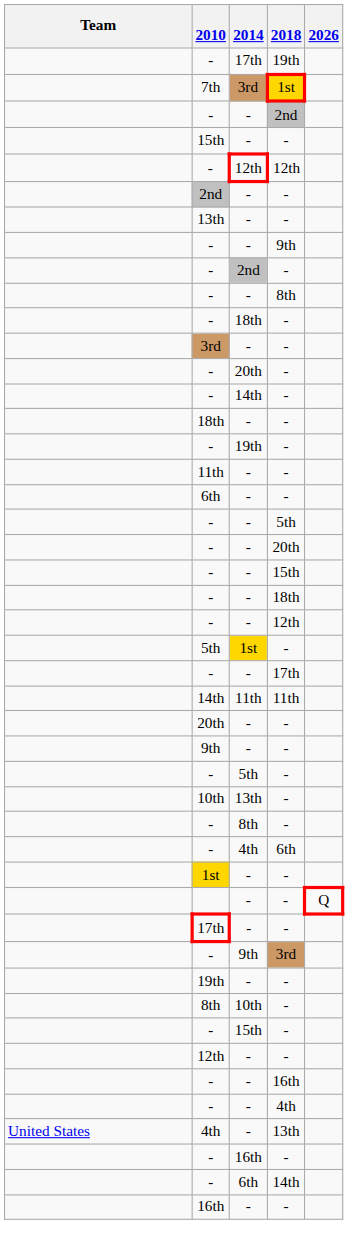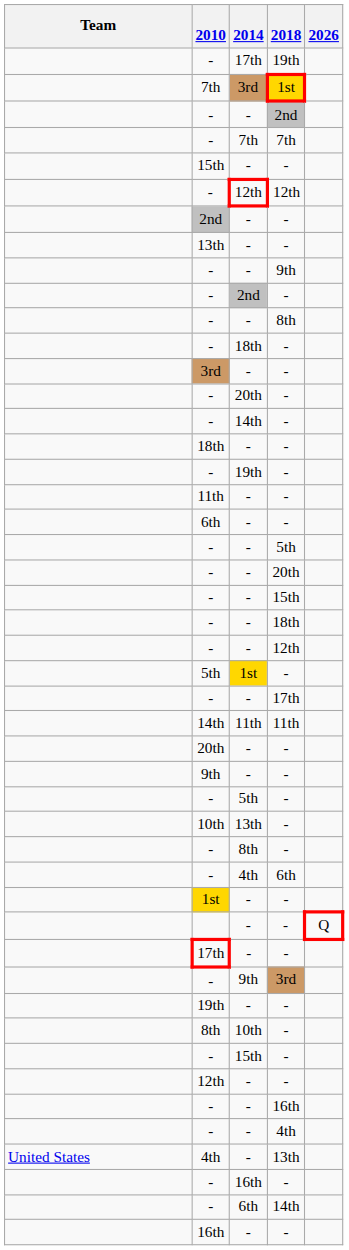 <table class=wikitable style="text-align:center; font-size:90%">
 <tr>
 <th width=170>Team</th>
 <th><br><a href='#'>2010</a></th>
 <th><br><a href='#'>2014</a></th>
 <th><br><a href='#'>2018</a></th>
 <th><br><a href='#'>2026</a></th>
 </tr>
 <tr>
 <td align=left></td>
 <td>-</td>
 <td>17th</td>
 <td>19th</td>
 <td></td>
 </tr>
 <tr>
 <td align=left></td>
 <td>7th</td>
 <td bgcolor=cc9966>3rd</td>
 <td style="border: 3px solid red" bgcolor=gold>1st</td>
 <td></td>
 </tr>
 <tr>
 <td align=left></td>
 <td>-</td>
 <td>-</td>
 <td bgcolor=silver>2nd</td>
+<td></td>
+</tr>
+<tr>
+<td align=left></td>
+<td>-</td>
+<td>7th</td>
+<td>7th</td>
 <td></td>
 </tr>
 <tr>
 <td align=left></td>
 <td>15th</td>
 <td>-</td>
 <td>-</td>
 <td></td>
 </tr>
 <tr>
 <td align=left></td>
 <td>-</td>
 <td style="border: 3px solid red">12th</td>
 <td>12th</td>
 <td></td>
 </tr>
 <tr>
 <td align=left></td>
 <td bgcolor=silver>2nd</td>
 <td>-</td>
 <td>-</td>
 <td></td>
 </tr>
 <tr>
 <td align=left></td>
 <td>13th</td>
 <td>-</td>
 <td>-</td>
 <td></td>
 </tr>
 <tr>
 <td align=left></td>
 <td>-</td>
 <td>-</td>
 <td>9th</td>
 <td></td>
 </tr>
 <tr>
 <td align=left></td>
 <td>-</td>
 <td bgcolor=silver>2nd</td>
 <td>-</td>
 <td></td>
 </tr>
 <tr>
 <td align=left></td>
 <td>-</td>
 <td>-</td>
 <td>8th</td>
 <td></td>
 </tr>
 <tr>
 <td align=left></td>
 <td>-</td>
 <td>18th</td>
 <td>-</td>
 <td></td>
 </tr>
 <tr>
 <td align=left></td>
 <td bgcolor=cc9966>3rd</td>
 <td>-</td>
 <td>-</td>
 <td></td>
 </tr>
 <tr>
 <td align=left></td>
 <td>-</td>
 <td>20th</td>
 <td>-</td>
 <td></td>
 </tr>
 <tr>
 <td align=left></td>
 <td>-</td>
 <td>14th</td>
 <td>-</td>
 <td></td>
 </tr>
 <tr>
 <td align=left></td>
 <td>18th</td>
 <td>-</td>
 <td>-</td>
 <td></td>
 </tr>
 <tr>
 <td align=left></td>
 <td>-</td>
 <td>19th</td>
 <td>-</td>
 <td></td>
 </tr>
 <tr>
 <td align=left></td>
 <td>11th</td>
 <td>-</td>
 <td>-</td>
 <td></td>
 </tr>
 <tr>
 <td align=left></td>
 <td>6th</td>
 <td>-</td>
 <td>-</td>
 <td></td>
 </tr>
 <tr>
 <td align=left></td>
 <td>-</td>
 <td>-</td>
 <td>5th</td>
 <td></td>
 </tr>
 <tr>
 <td align=left></td>
 <td>-</td>
 <td>-</td>
 <td>20th</td>
 <td></td>
 </tr>
 <tr>
 <td align=left></td>
 <td>-</td>
 <td>-</td>
 <td>15th</td>
 <td></td>
 </tr>
 <tr>
 <td align=left></td>
 <td>-</td>
 <td>-</td>
 <td>18th</td>
 <td></td>
 </tr>
 <tr>
 <td align=left></td>
 <td>-</td>
 <td>-</td>
 <td>12th</td>
 <td></td>
 </tr>
 <tr>
 <td align=left></td>
 <td>5th</td>
 <td bgcolor=gold>1st</td>
 <td>-</td>
 <td></td>
 </tr>
 <tr>
 <td align=left></td>
 <td>-</td>
 <td>-</td>
 <td>17th</td>
 <td></td>
 </tr>
 <tr>
 <td align=left></td>
 <td>14th</td>
 <td>11th</td>
 <td>11th</td>
 <td></td>
 </tr>
 <tr>
 <td align=left></td>
 <td>20th</td>
 <td>-</td>
 <td>-</td>
 <td></td>
 </tr>
 <tr>
 <td align=left></td>
 <td>9th</td>
 <td>-</td>
 <td>-</td>
 <td></td>
 </tr>
 <tr>
 <td align=left></td>
 <td>-</td>
 <td>5th</td>
 <td>-</td>
 <td></td>
 </tr>
 <tr>
 <td align=left></td>
 <td>10th</td>
 <td>13th</td>
 <td>-</td>
 <td></td>
 </tr>
 <tr>
 <td align=left></td>
 <td>-</td>
 <td>8th</td>
 <td>-</td>
 <td></td>
 </tr>
 <tr>
 <td align=left></td>
 <td>-</td>
 <td>4th</td>
 <td>6th</td>
 <td></td>
 </tr>
 <tr>
 <td align=left></td>
 <td bgcolor=gold>1st</td>
 <td>-</td>
 <td>-</td>
 <td></td>
 </tr>
 <tr>
 <td align=left></td>
 <td></td>
 <td>-</td>
 <td>-</td>
 <td style="border: 3px solid red">Q</td>
 </tr>
 <tr>
 <td align=left></td>
 <td style="border: 3px solid red">17th</td>
 <td>-</td>
 <td>-</td>
 <td></td>
 </tr>
 <tr>
 <td align=left></td>
 <td>-</td>
 <td>9th</td>
 <td bgcolor=cc9966>3rd</td>
 <td></td>
 </tr>
 <tr>
 <td align=left></td>
 <td>19th</td>
 <td>-</td>
 <td>-</td>
 <td></td>
 </tr>
 <tr>
 <td align=left></td>
 <td>8th</td>
 <td>10th</td>
 <td>-</td>
 <td></td>
 </tr>
 <tr>
 <td align=left></td>
 <td>-</td>
 <td>15th</td>
 <td>-</td>
 <td></td>
 </tr>
 <tr>
 <td align=left></td>
 <td>12th</td>
 <td>-</td>
 <td>-</td>
 <td></td>
 </tr>
 <tr>
 <td align=left></td>
 <td>-</td>
 <td>-</td>
 <td>16th</td>
 <td></td>
 </tr>
 <tr>
 <td align=left></td>
 <td>-</td>
 <td>-</td>
 <td>4th</td>
 <td></td>
 </tr>
 <tr>
 <td align=left> <a href='#'>United States</a></td>
 <td>4th</td>
 <td>-</td>
 <td>13th</td>
 <td></td>
 </tr>
 <tr>
 <td align=left></td>
 <td>-</td>
 <td>16th</td>
 <td>-</td>
 <td></td>
 </tr>
 <tr>
 <td align=left></td>
 <td>-</td>
 <td>6th</td>
 <td>14th</td>
 <td></td>
 </tr>
 <tr>
 <td align=left></td>
 <td>16th</td>
 <td>-</td>
 <td>-</td>
 <td></td>
 </tr>
 </table>
